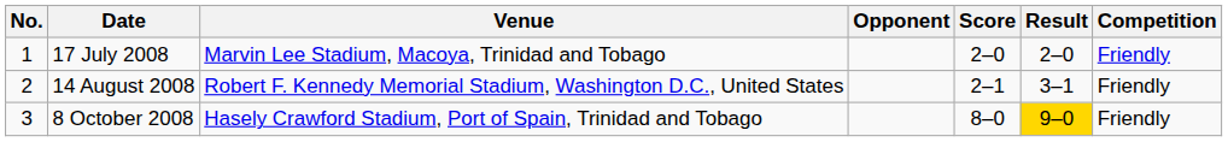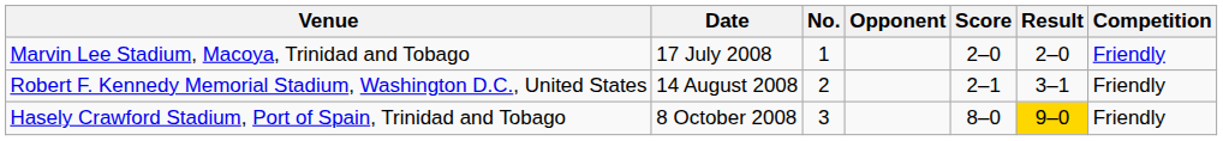 <table class="wikitable sortable">
 <tr>
+<th scope="col">Venue</th>
+<th scope="col">Date</th>
 <th scope="col">No.</th>
-<th scope="col">Date</th>
-<th scope="col">Venue</th>
 <th scope="col">Opponent</th>
 <th scope="col">Score</th>
 <th scope="col">Result</th>
 <th scope="col">Competition</th>
 </tr>
 <tr>
+<td><a href='#'>Marvin Lee Stadium</a>, <a href='#'>Macoya</a>, Trinidad and Tobago</td>
+<td>17 July 2008</td>
 <td align="center">1</td>
-<td>17 July 2008</td>
-<td><a href='#'>Marvin Lee Stadium</a>, <a href='#'>Macoya</a>, Trinidad and Tobago</td>
 <td></td>
 <td align="center">2–0</td>
 <td align="center">2–0</td>
 <td><a href='#'>Friendly</a></td>
 </tr>
 <tr>
+<td><a href='#'>Robert F. Kennedy Memorial Stadium</a>, <a href='#'>Washington D.C.</a>, United States</td>
+<td>14 August 2008</td>
 <td align="center">2</td>
-<td>14 August 2008</td>
-<td><a href='#'>Robert F. Kennedy Memorial Stadium</a>, <a href='#'>Washington D.C.</a>, United States</td>
 <td></td>
 <td align="center">2–1</td>
 <td align="center">3–1</td>
 <td>Friendly</td>
 </tr>
 <tr>
+<td><a href='#'>Hasely Crawford Stadium</a>, <a href='#'>Port of Spain</a>, Trinidad and Tobago</td>
+<td>8 October 2008</td>
 <td align="center">3</td>
-<td>8 October 2008</td>
-<td><a href='#'>Hasely Crawford Stadium</a>, <a href='#'>Port of Spain</a>, Trinidad and Tobago</td>
 <td></td>
 <td align="center">8–0</td>
 <td align="center" style="background: gold;">9–0</td>
 <td>Friendly</td>
 </tr>
 </table>
